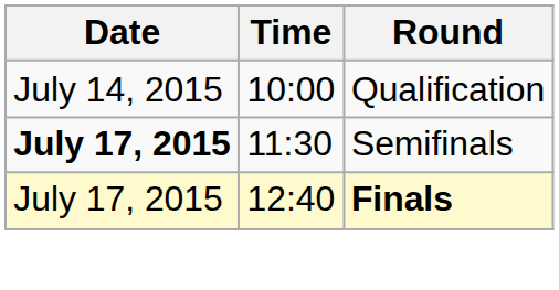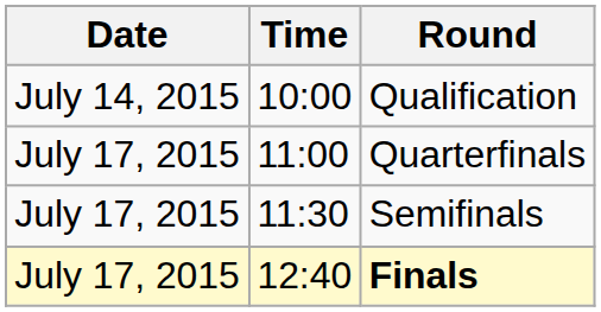 <table class="wikitable">
 <tr>
 <th>Date</th>
 <th>Time</th>
 <th>Round</th>
 </tr>
 <tr>
 <td>July 14, 2015</td>
 <td>10:00</td>
 <td>Qualification</td>
 </tr>
 <tr>
-<td><strong>July 17, 2015</strong></td>
+<td>July 17, 2015</td>
+<td>11:00</td>
+<td>Quarterfinals</td>
+</tr>
+<tr>
+<td>July 17, 2015</td>
 <td>11:30</td>
 <td>Semifinals</td>
 </tr>
 <tr style=background:lemonchiffon>
 <td>July 17, 2015</td>
 <td>12:40</td>
 <td><strong>Finals</strong></td>
 </tr>
 </table>
